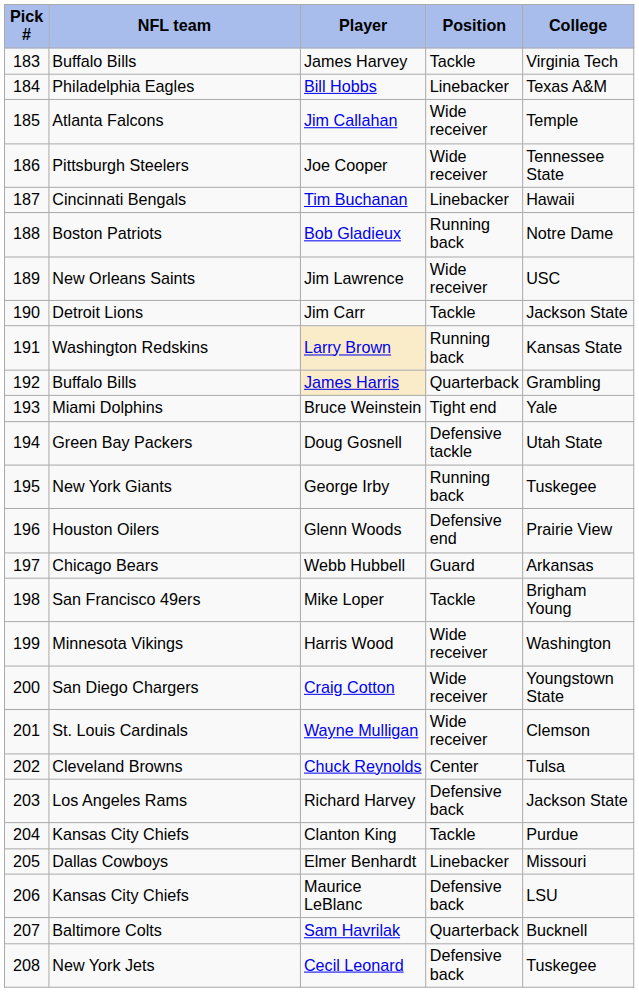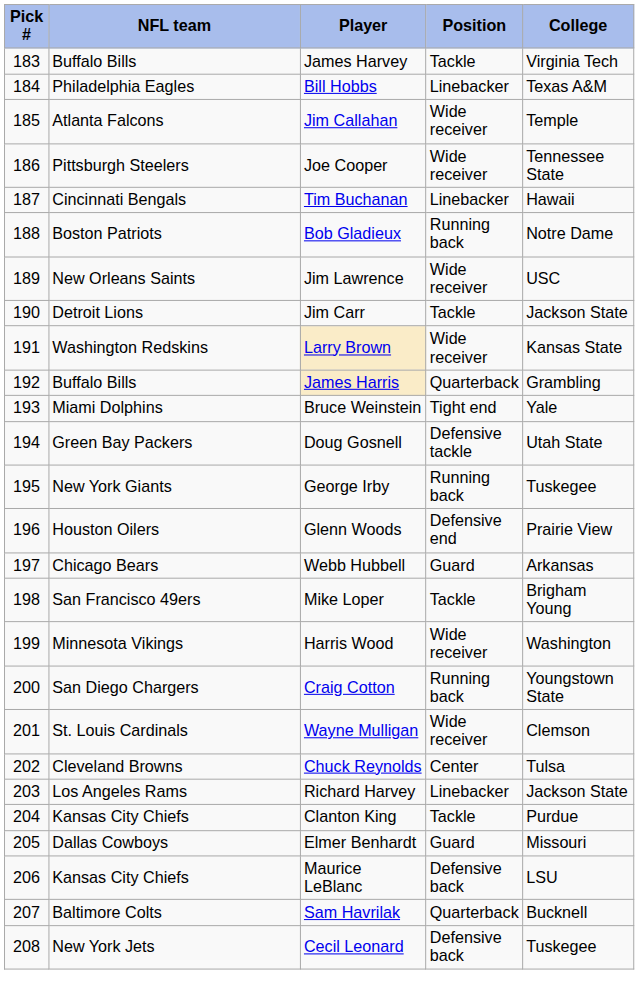 <table class="wikitable sortable sortable" style="width: 100%">
 <tr>
 <th style="background:#A8BDEC;" width=7%>Pick #</th>
 <th width=40% style="background:#A8BDEC;">NFL team</th>
 <th width=20% style="background:#A8BDEC;">Player</th>
 <th width=13% style="background:#A8BDEC;">Position</th>
 <th style="background:#A8BDEC;">College</th>
 </tr>
 <tr>
 <td align=center>183</td>
 <td>Buffalo Bills</td>
 <td>James Harvey</td>
 <td>Tackle</td>
 <td>Virginia Tech</td>
 </tr>
 <tr>
 <td align=center>184</td>
 <td>Philadelphia Eagles</td>
 <td><a href='#'>Bill Hobbs</a></td>
 <td>Linebacker</td>
 <td>Texas A&M</td>
 </tr>
 <tr>
 <td align=center>185</td>
 <td>Atlanta Falcons</td>
 <td><a href='#'>Jim Callahan</a></td>
 <td>Wide receiver</td>
 <td>Temple</td>
 </tr>
 <tr>
 <td align=center>186</td>
 <td>Pittsburgh Steelers</td>
 <td>Joe Cooper</td>
 <td>Wide receiver</td>
 <td>Tennessee State</td>
 </tr>
 <tr>
 <td align=center>187</td>
 <td>Cincinnati Bengals</td>
 <td><a href='#'>Tim Buchanan</a></td>
 <td>Linebacker</td>
 <td>Hawaii</td>
 </tr>
 <tr>
 <td align=center>188</td>
 <td>Boston Patriots</td>
 <td><a href='#'>Bob Gladieux</a></td>
 <td>Running back</td>
 <td>Notre Dame</td>
 </tr>
 <tr>
 <td align=center>189</td>
 <td>New Orleans Saints</td>
 <td>Jim Lawrence</td>
 <td>Wide receiver</td>
 <td>USC</td>
 </tr>
 <tr>
 <td align=center>190</td>
 <td>Detroit Lions</td>
 <td>Jim Carr</td>
 <td>Tackle</td>
 <td>Jackson State</td>
 </tr>
 <tr>
 <td align=center>191</td>
 <td>Washington Redskins</td>
 <td bgcolor="#faecc8"><a href='#'>Larry Brown</a></td>
-<td>Running back</td>
+<td>Wide receiver</td>
 <td>Kansas State</td>
 </tr>
 <tr>
 <td align=center>192</td>
 <td>Buffalo Bills</td>
 <td bgcolor="#faecc8"><a href='#'>James Harris</a></td>
 <td>Quarterback</td>
 <td>Grambling</td>
 </tr>
 <tr>
 <td align=center>193</td>
 <td>Miami Dolphins</td>
 <td>Bruce Weinstein</td>
 <td>Tight end</td>
 <td>Yale</td>
 </tr>
 <tr>
 <td align=center>194</td>
 <td>Green Bay Packers</td>
 <td>Doug Gosnell</td>
 <td>Defensive  tackle</td>
 <td>Utah State</td>
 </tr>
 <tr>
 <td align=center>195</td>
 <td>New York Giants</td>
 <td>George Irby</td>
 <td>Running back</td>
 <td>Tuskegee</td>
 </tr>
 <tr>
 <td align=center>196</td>
 <td>Houston Oilers</td>
 <td>Glenn Woods</td>
 <td>Defensive end</td>
 <td>Prairie View</td>
 </tr>
 <tr>
 <td align=center>197</td>
 <td>Chicago Bears</td>
 <td>Webb Hubbell</td>
 <td>Guard</td>
 <td>Arkansas</td>
 </tr>
 <tr>
 <td align=center>198</td>
 <td>San Francisco 49ers</td>
 <td>Mike Loper</td>
 <td>Tackle</td>
 <td>Brigham Young</td>
 </tr>
 <tr>
 <td align=center>199</td>
 <td>Minnesota Vikings</td>
 <td>Harris Wood</td>
 <td>Wide receiver</td>
 <td>Washington</td>
 </tr>
 <tr>
 <td align=center>200</td>
 <td>San Diego Chargers</td>
 <td><a href='#'>Craig Cotton</a></td>
-<td>Wide receiver</td>
+<td>Running back</td>
 <td>Youngstown State</td>
 </tr>
 <tr>
 <td align=center>201</td>
 <td>St. Louis Cardinals</td>
 <td><a href='#'>Wayne Mulligan</a></td>
 <td>Wide receiver</td>
 <td>Clemson</td>
 </tr>
 <tr>
 <td align=center>202</td>
 <td>Cleveland Browns</td>
 <td><a href='#'>Chuck Reynolds</a></td>
 <td>Center</td>
 <td>Tulsa</td>
 </tr>
 <tr>
 <td align=center>203</td>
 <td>Los Angeles Rams</td>
 <td>Richard Harvey</td>
-<td>Defensive back</td>
+<td>Linebacker</td>
 <td>Jackson State</td>
 </tr>
 <tr>
 <td align=center>204</td>
 <td>Kansas City Chiefs</td>
 <td>Clanton King</td>
 <td>Tackle</td>
 <td>Purdue</td>
 </tr>
 <tr>
 <td align=center>205</td>
 <td>Dallas Cowboys</td>
 <td>Elmer Benhardt</td>
-<td>Linebacker</td>
+<td>Guard</td>
 <td>Missouri</td>
 </tr>
 <tr>
 <td align=center>206</td>
 <td>Kansas City Chiefs</td>
 <td>Maurice LeBlanc</td>
 <td>Defensive back</td>
 <td>LSU</td>
 </tr>
 <tr>
 <td align=center>207</td>
 <td>Baltimore Colts</td>
 <td><a href='#'>Sam Havrilak</a></td>
 <td>Quarterback</td>
 <td>Bucknell</td>
 </tr>
 <tr>
 <td align=center>208</td>
 <td>New York Jets</td>
 <td><a href='#'>Cecil Leonard</a></td>
 <td>Defensive back</td>
 <td>Tuskegee</td>
 </tr>
 </table>
